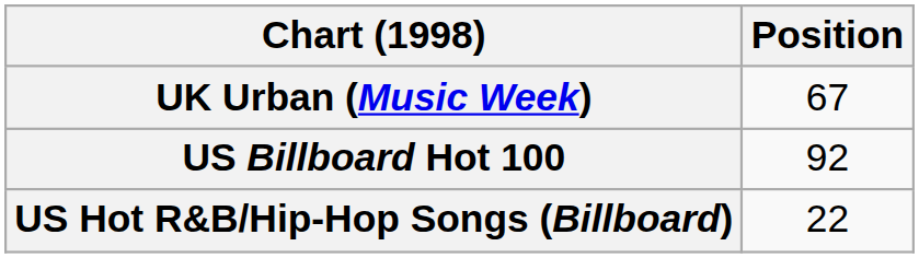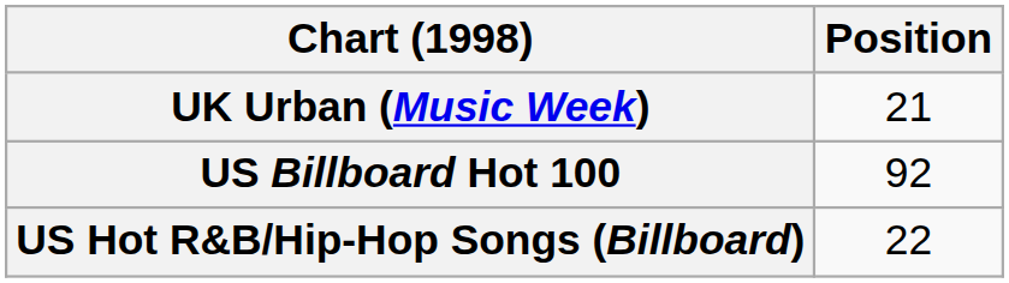 <table class="wikitable sortable plainrowheaders" style="text-align:center">
 <tr>
 <th>Chart (1998)</th>
 <th>Position</th>
 </tr>
 <tr>
 <th scope="row">UK Urban (<em><a href='#'>Music Week</a></em>)</th>
-<td align="center">67</td>
+<td align="center">21</td>
 </tr>
 <tr>
 <th scope="row">US <em>Billboard</em> Hot 100</th>
 <td align="center">92</td>
 </tr>
 <tr>
 <th scope="row">US Hot R&B/Hip-Hop Songs (<em>Billboard</em>)</th>
 <td align="center">22</td>
 </tr>
 </table>
